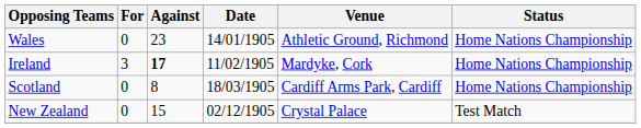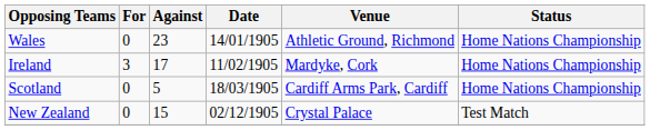 <table class="wikitable">
 <tr>
 <th>Opposing Teams</th>
 <th>For</th>
 <th>Against</th>
 <th>Date</th>
 <th>Venue</th>
 <th>Status</th>
 </tr>
 <tr>
 <td><a href='#'>Wales</a></td>
 <td>0</td>
 <td>23</td>
 <td>14/01/1905</td>
 <td><a href='#'>Athletic Ground</a>, <a href='#'>Richmond</a></td>
 <td><a href='#'>Home Nations Championship</a></td>
 </tr>
 <tr>
 <td><a href='#'>Ireland</a></td>
 <td>3</td>
-<td><strong>17</strong></td>
+<td>17</td>
 <td>11/02/1905</td>
 <td><a href='#'>Mardyke</a>, <a href='#'>Cork</a></td>
 <td><a href='#'>Home Nations Championship</a></td>
 </tr>
 <tr>
 <td><a href='#'>Scotland</a></td>
 <td>0</td>
-<td>8</td>
+<td>5</td>
 <td>18/03/1905</td>
 <td><a href='#'>Cardiff Arms Park</a>, <a href='#'>Cardiff</a></td>
 <td><a href='#'>Home Nations Championship</a></td>
 </tr>
 <tr>
 <td><a href='#'>New Zealand</a></td>
 <td>0</td>
 <td>15</td>
 <td>02/12/1905</td>
 <td><a href='#'>Crystal Palace</a></td>
 <td>Test Match</td>
 </tr>
 <tr>
 </tr>
 </table>
